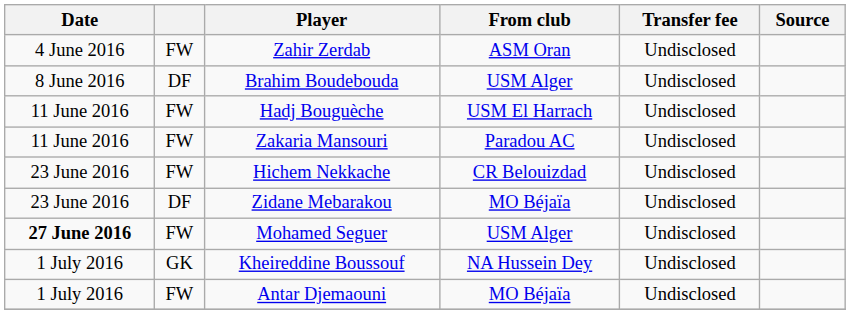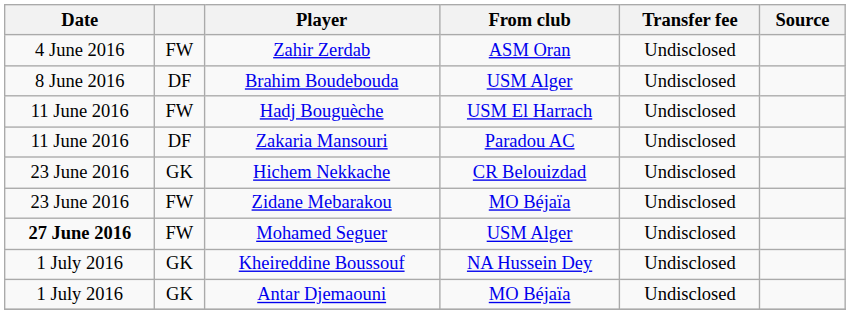 <table class="wikitable sortable" style="width:70%; text-align:center; font-size:85%; text-align:centre;">
 <tr>
 <th>Date</th>
 <th></th>
 <th>Player</th>
 <th>From club</th>
 <th>Transfer fee</th>
 <th>Source</th>
 </tr>
 <tr>
 <td>4 June 2016</td>
 <td>FW</td>
 <td> <a href='#'>Zahir Zerdab</a></td>
 <td><a href='#'>ASM Oran</a></td>
 <td>Undisclosed</td>
 <td></td>
 </tr>
 <tr>
 <td>8 June 2016</td>
 <td>DF</td>
 <td> <a href='#'>Brahim Boudebouda</a></td>
 <td><a href='#'>USM Alger</a></td>
 <td>Undisclosed</td>
 <td></td>
 </tr>
 <tr>
 <td>11 June 2016</td>
 <td>FW</td>
 <td> <a href='#'>Hadj Bouguèche</a></td>
 <td><a href='#'>USM El Harrach</a></td>
 <td>Undisclosed</td>
 <td></td>
 </tr>
 <tr>
 <td>11 June 2016</td>
-<td>FW</td>
+<td>DF</td>
 <td> <a href='#'>Zakaria Mansouri</a></td>
 <td><a href='#'>Paradou AC</a></td>
 <td>Undisclosed</td>
 <td></td>
 </tr>
 <tr>
 <td>23 June 2016</td>
-<td>FW</td>
+<td>GK</td>
 <td> <a href='#'>Hichem Nekkache</a></td>
 <td><a href='#'>CR Belouizdad</a></td>
 <td>Undisclosed</td>
 <td></td>
 </tr>
 <tr>
 <td>23 June 2016</td>
-<td>DF</td>
+<td>FW</td>
 <td> <a href='#'>Zidane Mebarakou</a></td>
 <td><a href='#'>MO Béjaïa</a></td>
 <td>Undisclosed</td>
 <td></td>
 </tr>
 <tr>
 <td><strong>27 June 2016</strong></td>
 <td>FW</td>
 <td> <a href='#'>Mohamed Seguer</a></td>
 <td><a href='#'>USM Alger</a></td>
 <td>Undisclosed</td>
 <td></td>
 </tr>
 <tr>
 <td>1 July 2016</td>
 <td>GK</td>
 <td> <a href='#'>Kheireddine Boussouf</a></td>
 <td><a href='#'>NA Hussein Dey</a></td>
 <td>Undisclosed</td>
 <td></td>
 </tr>
 <tr>
 <td>1 July 2016</td>
-<td>FW</td>
+<td>GK</td>
 <td> <a href='#'>Antar Djemaouni</a></td>
 <td><a href='#'>MO Béjaïa</a></td>
 <td>Undisclosed</td>
 <td></td>
 </tr>
 <tr>
 </tr>
 </table>
